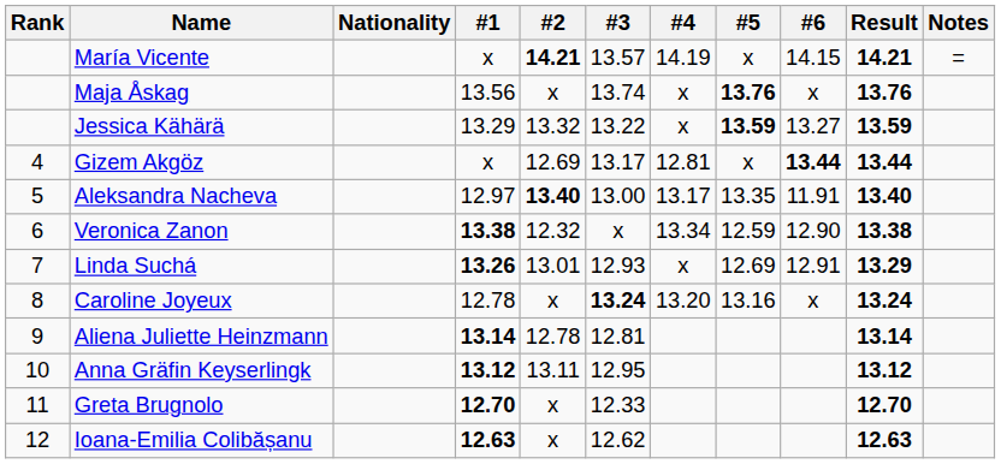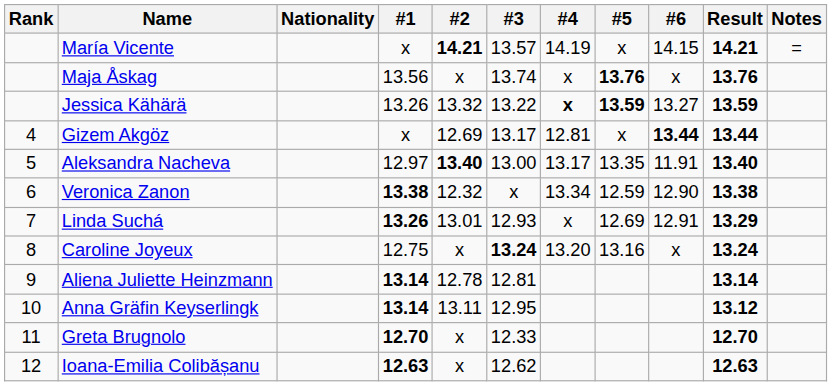 <table class="wikitable sortable" style="text-align:center">
 <tr>
 <th>Rank</th>
 <th>Name</th>
 <th>Nationality</th>
 <th>#1</th>
 <th>#2</th>
 <th>#3</th>
 <th>#4</th>
 <th>#5</th>
 <th>#6</th>
 <th>Result</th>
 <th>Notes</th>
 </tr>
 <tr>
 <td></td>
 <td align=left><a href='#'>María Vicente</a></td>
 <td align=left></td>
 <td>x</td>
 <td><strong>14.21</strong></td>
 <td>13.57</td>
 <td>14.19</td>
 <td>x</td>
 <td>14.15</td>
 <td><strong>14.21</strong></td>
 <td>=</td>
 </tr>
 <tr>
 <td></td>
 <td align=left><a href='#'>Maja Åskag</a></td>
 <td align=left></td>
 <td>13.56</td>
 <td>x</td>
 <td>13.74</td>
 <td>x</td>
 <td><strong>13.76</strong></td>
 <td>x</td>
 <td><strong>13.76</strong></td>
 <td></td>
 </tr>
 <tr>
 <td></td>
 <td align=left><a href='#'>Jessica Kähärä</a></td>
 <td align=left></td>
-<td>13.29</td>
+<td>13.26</td>
 <td>13.32</td>
 <td>13.22</td>
-<td>x</td>
+<td><strong>x</strong></td>
 <td><strong>13.59</strong></td>
 <td>13.27</td>
 <td><strong>13.59</strong></td>
 <td></td>
 </tr>
 <tr>
 <td>4</td>
 <td align=left><a href='#'>Gizem Akgöz</a></td>
 <td align=left></td>
 <td>x</td>
 <td>12.69</td>
 <td>13.17</td>
 <td>12.81</td>
 <td>x</td>
 <td><strong>13.44</strong></td>
 <td><strong>13.44</strong></td>
 <td></td>
 </tr>
 <tr>
 <td>5</td>
 <td align=left><a href='#'>Aleksandra Nacheva</a></td>
 <td align=left></td>
 <td>12.97</td>
 <td><strong>13.40</strong></td>
 <td>13.00</td>
 <td>13.17</td>
 <td>13.35</td>
 <td>11.91</td>
 <td><strong>13.40</strong></td>
 <td></td>
 </tr>
 <tr>
 <td>6</td>
 <td align=left><a href='#'>Veronica Zanon</a></td>
 <td align=left></td>
 <td><strong>13.38</strong></td>
 <td>12.32</td>
 <td>x</td>
 <td>13.34</td>
 <td>12.59</td>
 <td>12.90</td>
 <td><strong>13.38</strong></td>
 <td></td>
 </tr>
 <tr>
 <td>7</td>
 <td align=left><a href='#'>Linda Suchá</a></td>
 <td align=left></td>
 <td><strong>13.26</strong></td>
 <td>13.01</td>
 <td>12.93</td>
 <td>x</td>
 <td>12.69</td>
 <td>12.91</td>
 <td><strong>13.29</strong></td>
 <td></td>
 </tr>
 <tr>
 <td>8</td>
 <td align=left><a href='#'>Caroline Joyeux</a></td>
 <td align=left></td>
-<td>12.78</td>
+<td>12.75</td>
 <td>x</td>
 <td><strong>13.24</strong></td>
 <td>13.20</td>
 <td>13.16</td>
 <td>x</td>
 <td><strong>13.24</strong></td>
 <td></td>
 </tr>
 <tr>
 <td>9</td>
 <td align=left><a href='#'>Aliena Juliette Heinzmann</a></td>
 <td align=left></td>
 <td><strong>13.14</strong></td>
 <td>12.78</td>
 <td>12.81</td>
 <td></td>
 <td></td>
 <td></td>
 <td><strong>13.14</strong></td>
 <td></td>
 </tr>
 <tr>
 <td>10</td>
 <td align=left><a href='#'>Anna Gräfin Keyserlingk</a></td>
 <td align=left></td>
-<td><strong>13.12</strong></td>
+<td><strong>13.14</strong></td>
 <td>13.11</td>
 <td>12.95</td>
 <td></td>
 <td></td>
 <td></td>
 <td><strong>13.12</strong></td>
 <td></td>
 </tr>
 <tr>
 <td>11</td>
 <td align=left><a href='#'>Greta Brugnolo</a></td>
 <td align=left></td>
 <td><strong>12.70</strong></td>
 <td>x</td>
 <td>12.33</td>
 <td></td>
 <td></td>
 <td></td>
 <td><strong>12.70</strong></td>
 <td></td>
 </tr>
 <tr>
 <td>12</td>
 <td align=left><a href='#'>Ioana-Emilia Colibășanu</a></td>
 <td align=left></td>
 <td><strong>12.63</strong></td>
 <td>x</td>
 <td>12.62</td>
 <td></td>
 <td></td>
 <td></td>
 <td><strong>12.63</strong></td>
 <td></td>
 </tr>
 </table>
